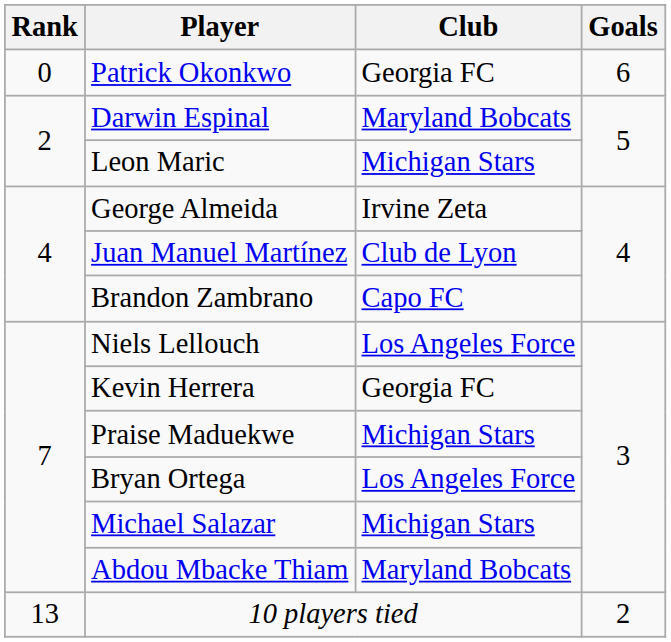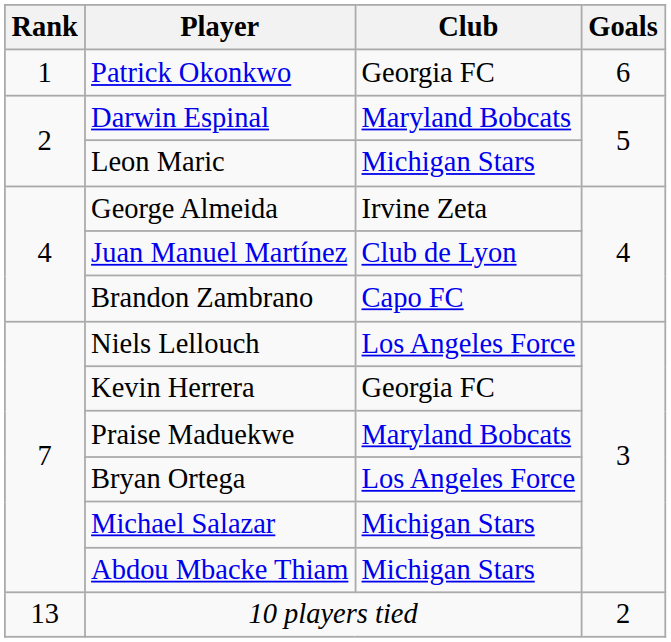 <table class="wikitable" style="text-align:center">
 <tr>
 <th>Rank</th>
 <th>Player</th>
 <th>Club</th>
 <th>Goals</th>
 </tr>
 <tr>
-<td rowspan=1>0</td>
+<td rowspan=1>1</td>
 <td align="left"> <a href='#'>Patrick Okonkwo</a></td>
 <td align="left">Georgia FC</td>
 <td rowspan=1>6</td>
 </tr>
 <tr>
 <td rowspan=2>2</td>
 <td align="left"> <a href='#'>Darwin Espinal</a></td>
 <td align="left"><a href='#'>Maryland Bobcats</a></td>
 <td rowspan=2>5</td>
 </tr>
 <tr>
 <td align="left"> Leon Maric</td>
 <td align="left"><a href='#'>Michigan Stars</a></td>
 </tr>
 <tr>
 <td rowspan=3>4</td>
 <td align="left"> George Almeida</td>
 <td align="left">Irvine Zeta</td>
 <td rowspan=3>4</td>
 </tr>
 <tr>
 <td align="left"> <a href='#'>Juan Manuel Martínez</a></td>
 <td align="left"><a href='#'>Club de Lyon</a></td>
 </tr>
 <tr>
 <td align="left"> Brandon Zambrano</td>
 <td align="left"><a href='#'>Capo FC</a></td>
 </tr>
 <tr>
 <td rowspan=6>7</td>
 <td align="left"> Niels Lellouch</td>
 <td align="left"><a href='#'>Los Angeles Force</a></td>
 <td rowspan=6>3</td>
 </tr>
 <tr>
 <td align="left"> Kevin Herrera</td>
 <td align="left">Georgia FC</td>
 </tr>
 <tr>
 <td align="left"> Praise Maduekwe</td>
-<td align="left"><a href='#'>Michigan Stars</a></td>
+<td align="left"><a href='#'>Maryland Bobcats</a></td>
 </tr>
 <tr>
 <td align="left"> Bryan Ortega</td>
 <td align="left"><a href='#'>Los Angeles Force</a></td>
 </tr>
 <tr>
 <td align="left"> <a href='#'>Michael Salazar</a></td>
 <td align="left"><a href='#'>Michigan Stars</a></td>
 </tr>
 <tr>
 <td align="left"> <a href='#'>Abdou Mbacke Thiam</a></td>
-<td align="left"><a href='#'>Maryland Bobcats</a></td>
+<td align="left"><a href='#'>Michigan Stars</a></td>
 </tr>
 <tr>
 <td>13</td>
 <td style="text-align:center" colspan="2"><em>10 players tied</em></td>
 <td>2</td>
 </tr>
 </table>
